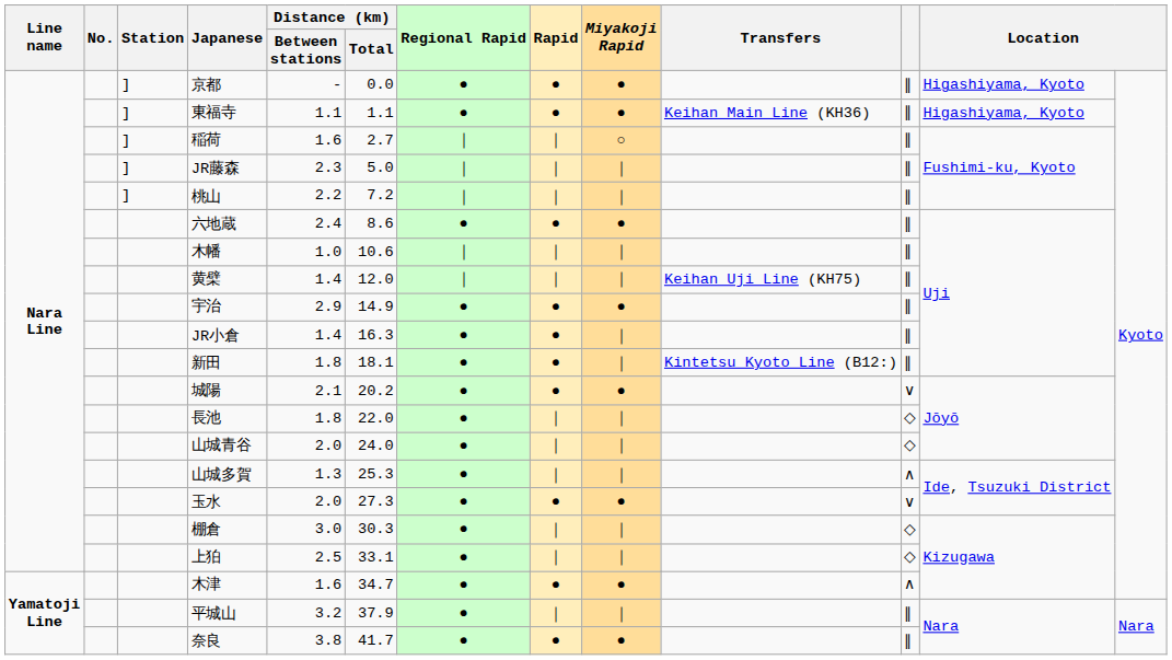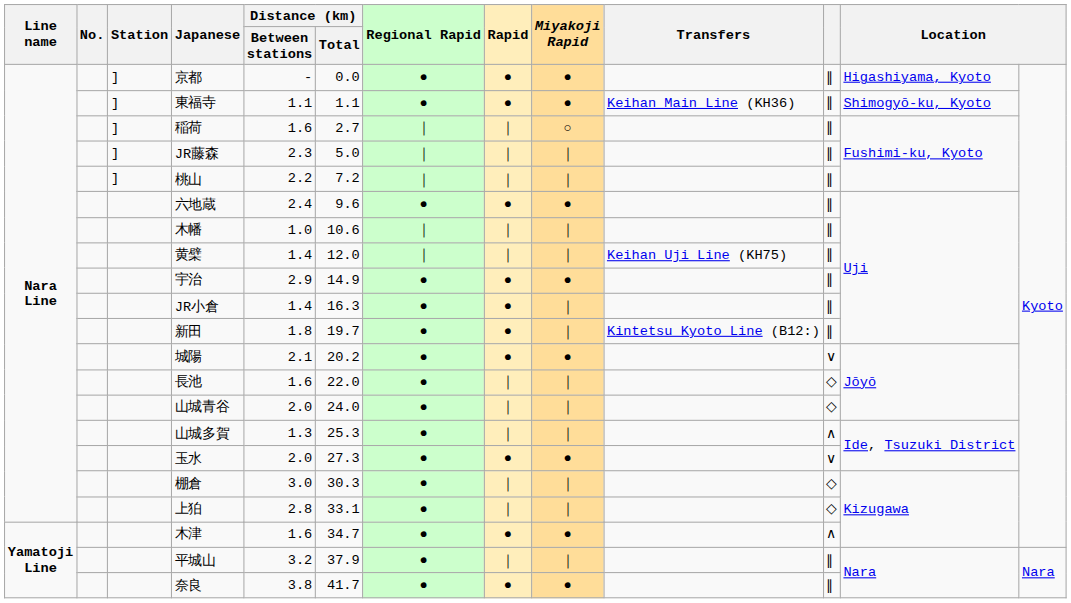 <table class="wikitable" rules="all">
 <tr>
 <th rowspan="2">Line name</th>
 <th rowspan="2">No.</th>
 <th rowspan="2">Station</th>
 <th rowspan="2">Japanese</th>
 <th colspan="2">Distance (km)</th>
 <th style="background:#cfc;" rowspan="2">Regional Rapid<br></th>
 <th style="background:#feb;" rowspan="2">Rapid<br></th>
 <th style="background:#fd9;" rowspan="2"><em>Miyakoji<br>Rapid</em><br></th>
 <th rowspan="2">Transfers</th>
 <th rowspan="2"> </th>
 <th colspan="2" rowspan="2">Location</th>
 </tr>
 <tr>
 <th>Between<br>stations</th>
 <th>Total</th>
 </tr>
 <tr>
 <td rowspan="19" style="width:1em; text-align: center;"><strong>Nara Line</strong></td>
 <td></td>
 <td> ]</td>
 <td>京都</td>
 <td style="text-align:right;">-</td>
 <td style="text-align:right;">0.0</td>
 <td style="background:#cfc; text-align:center;">●</td>
 <td style="background:#feb; text-align:center;">●</td>
 <td style="background:#fd9; text-align:center;">●</td>
 <td></td>
 <td>∥</td>
 <td><a href='#'>Higashiyama, Kyoto</a></td>
 <td rowspan="20"><a href='#'>Kyoto</a></td>
 </tr>
 <tr>
 <td></td>
 <td> ]</td>
 <td>東福寺</td>
 <td style="text-align:right;">1.1</td>
 <td style="text-align:right;">1.1</td>
 <td style="background:#cfc; text-align:center;">●</td>
 <td style="background:#feb; text-align:center;">●</td>
 <td style="background:#fd9; text-align:center;">●</td>
 <td> <a href='#'>Keihan Main Line</a> (KH36)</td>
 <td>∥</td>
-<td><a href='#'>Higashiyama, Kyoto</a></td>
+<td><a href='#'>Shimogyō-ku, Kyoto</a></td>
 </tr>
 <tr>
 <td></td>
 <td> ]</td>
 <td>稲荷</td>
 <td style="text-align:right;">1.6</td>
 <td style="text-align:right;">2.7</td>
 <td style="background:#cfc; text-align:center;">｜</td>
 <td style="background:#feb; text-align:center;">｜</td>
 <td style="background:#fd9; text-align:center;">○</td>
 <td> </td>
 <td>∥</td>
 <td rowspan="3"><a href='#'>Fushimi-ku, Kyoto</a></td>
 </tr>
 <tr>
 <td></td>
 <td> ]</td>
 <td>JR藤森</td>
 <td style="text-align:right;">2.3</td>
 <td style="text-align:right;">5.0</td>
 <td style="background:#cfc; text-align:center;">｜</td>
 <td style="background:#feb; text-align:center;">｜</td>
 <td style="background:#fd9; text-align:center;">｜</td>
 <td> </td>
 <td>∥</td>
 </tr>
 <tr>
 <td></td>
 <td> ]</td>
 <td>桃山</td>
 <td style="text-align:right;">2.2</td>
 <td style="text-align:right;">7.2</td>
 <td style="background:#cfc; text-align:center;">｜</td>
 <td style="background:#feb; text-align:center;">｜</td>
 <td style="background:#fd9; text-align:center;">｜</td>
 <td> </td>
 <td>∥</td>
 </tr>
 <tr>
 <td></td>
 <td></td>
 <td>六地蔵</td>
 <td style="text-align:right;">2.4</td>
-<td style="text-align:right;">8.6</td>
+<td style="text-align:right;">9.6</td>
 <td style="background:#cfc; text-align:center;">●</td>
 <td style="background:#feb; text-align:center;">●</td>
 <td style="background:#fd9; text-align:center;">●</td>
 <td></td>
 <td>∥</td>
 <td rowspan="6"><a href='#'>Uji</a></td>
 </tr>
 <tr>
 <td></td>
 <td></td>
 <td>木幡</td>
 <td style="text-align:right;">1.0</td>
 <td style="text-align:right;">10.6</td>
 <td style="background:#cfc; text-align:center;">｜</td>
 <td style="background:#feb; text-align:center;">｜</td>
 <td style="background:#fd9; text-align:center;">｜</td>
 <td> </td>
 <td>∥</td>
 </tr>
 <tr>
 <td></td>
 <td></td>
 <td>黄檗</td>
 <td style="text-align:right;">1.4</td>
 <td style="text-align:right;">12.0</td>
 <td style="background:#cfc; text-align:center;">｜</td>
 <td style="background:#feb; text-align:center;">｜</td>
 <td style="background:#fd9; text-align:center;">｜</td>
 <td> <a href='#'>Keihan Uji Line</a> (KH75)</td>
 <td>∥</td>
 </tr>
 <tr>
 <td></td>
 <td></td>
 <td>宇治</td>
 <td style="text-align:right;">2.9</td>
 <td style="text-align:right;">14.9</td>
 <td style="background:#cfc; text-align:center;">●</td>
 <td style="background:#feb; text-align:center;">●</td>
 <td style="background:#fd9; text-align:center;">●</td>
 <td> </td>
 <td>∥</td>
 </tr>
 <tr>
 <td></td>
 <td></td>
 <td>JR小倉</td>
 <td style="text-align:right;">1.4</td>
 <td style="text-align:right;">16.3</td>
 <td style="background:#cfc; text-align:center;">●</td>
 <td style="background:#feb; text-align:center;">●</td>
 <td style="background:#fd9; text-align:center;">｜</td>
 <td> </td>
 <td>∥</td>
 </tr>
 <tr>
 <td></td>
 <td></td>
 <td>新田</td>
 <td style="text-align:right;">1.8</td>
-<td style="text-align:right;">18.1</td>
+<td style="text-align:right;">19.7</td>
 <td style="background:#cfc; text-align:center;">●</td>
 <td style="background:#feb; text-align:center;">●</td>
 <td style="background:#fd9; text-align:center;">｜</td>
 <td> <a href='#'>Kintetsu Kyoto Line</a> (B12:)</td>
 <td>∥</td>
 </tr>
 <tr>
 <td></td>
 <td></td>
 <td>城陽</td>
 <td style="text-align:right;">2.1</td>
 <td style="text-align:right;">20.2</td>
 <td style="background:#cfc; text-align:center;">●</td>
 <td style="background:#feb; text-align:center;">●</td>
 <td style="background:#fd9; text-align:center;">●</td>
 <td> </td>
 <td>∨</td>
 <td rowspan="3"><a href='#'>Jōyō</a></td>
 </tr>
 <tr>
 <td></td>
 <td></td>
 <td>長池</td>
-<td style="text-align:right;">1.8</td>
+<td style="text-align:right;">1.6</td>
 <td style="text-align:right;">22.0</td>
 <td style="background:#cfc; text-align:center;">●</td>
 <td style="background:#feb; text-align:center;">｜</td>
 <td style="background:#fd9; text-align:center;">｜</td>
 <td> </td>
 <td>◇</td>
 </tr>
 <tr>
 <td></td>
 <td></td>
 <td>山城青谷</td>
 <td style="text-align:right;">2.0</td>
 <td style="text-align:right;">24.0</td>
 <td style="background:#cfc; text-align:center;">●</td>
 <td style="background:#feb; text-align:center;">｜</td>
 <td style="background:#fd9; text-align:center;">｜</td>
 <td> </td>
 <td>◇</td>
 </tr>
 <tr>
 <td></td>
 <td></td>
 <td>山城多賀</td>
 <td style="text-align:right;">1.3</td>
 <td style="text-align:right;">25.3</td>
 <td style="background:#cfc; text-align:center;">●</td>
 <td style="background:#feb; text-align:center;">｜</td>
 <td style="background:#fd9; text-align:center;">｜</td>
 <td> </td>
 <td>∧</td>
 <td rowspan="2"><a href='#'>Ide</a>, <a href='#'>Tsuzuki District</a></td>
 </tr>
 <tr>
 <td></td>
 <td></td>
 <td>玉水</td>
 <td style="text-align:right;">2.0</td>
 <td style="text-align:right;">27.3</td>
 <td style="background:#cfc; text-align:center;">●</td>
 <td style="background:#feb; text-align:center;">●</td>
 <td style="background:#fd9; text-align:center;">●</td>
 <td> </td>
 <td>∨</td>
 </tr>
 <tr>
 <td></td>
 <td></td>
 <td>棚倉</td>
 <td style="text-align:right;">3.0</td>
 <td style="text-align:right;">30.3</td>
 <td style="background:#cfc; text-align:center;">●</td>
 <td style="background:#feb; text-align:center;">｜</td>
 <td style="background:#fd9; text-align:center;">｜</td>
 <td> </td>
 <td>◇</td>
 <td rowspan="4"><a href='#'>Kizugawa</a></td>
 </tr>
 <tr>
 <td></td>
 <td></td>
 <td>上狛</td>
-<td style="text-align:right;">2.5</td>
+<td style="text-align:right;">2.8</td>
 <td style="text-align:right;">33.1</td>
 <td style="background:#cfc; text-align:center;">●</td>
 <td style="background:#feb; text-align:center;">｜</td>
 <td style="background:#fd9; text-align:center;">｜</td>
 <td> </td>
 <td>◇</td>
 </tr>
 <tr>
 <td rowspan="2"></td>
 <td rowspan="2"></td>
 <td rowspan="2">木津</td>
 <td rowspan="2" style="text-align:right;">1.6</td>
 <td rowspan="2" style="text-align:right;">34.7</td>
 <td rowspan="2" style="background:#cfc; text-align:center;">●</td>
 <td rowspan="2" style="background:#feb; text-align:center;">●</td>
 <td rowspan="2" style="background:#fd9; text-align:center;">●</td>
 <td rowspan="2"></td>
 <td rowspan="2">∧</td>
 </tr>
 <tr>
 <td rowspan="3" style=" text-align: center;"><strong>Yamatoji Line</strong></td>
 </tr>
 <tr>
 <td></td>
 <td></td>
 <td>平城山</td>
 <td style="text-align:right;">3.2</td>
 <td style="text-align:right;">37.9</td>
 <td style="background:#cfc; text-align:center;">●</td>
 <td style="background:#feb; text-align:center;">｜</td>
 <td style="background:#fd9; text-align:center;">｜</td>
 <td></td>
 <td>∥</td>
 <td rowspan="2"><a href='#'>Nara</a></td>
 <td rowspan="2"><a href='#'>Nara</a></td>
 </tr>
 <tr>
 <td></td>
 <td></td>
 <td>奈良</td>
 <td style="text-align:right;">3.8</td>
 <td style="text-align:right;">41.7</td>
 <td style="background:#cfc; text-align:center;">●</td>
 <td style="background:#feb; text-align:center;">●</td>
 <td style="background:#fd9; text-align:center;">●</td>
 <td></td>
 <td>∥</td>
 </tr>
 </table>
